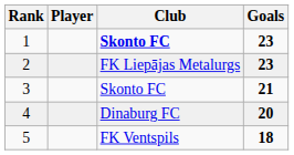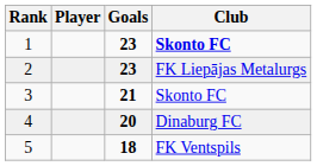 <table class="wikitable" style="text-align:center">
 <tr>
 <th>Rank</th>
 <th>Player</th>
+<th>Goals</th>
 <th>Club</th>
-<th>Goals</th>
 </tr>
 <tr>
 <td>1</td>
 <td align="left"><strong></strong></td>
+<td><strong>23</strong></td>
 <td align="left"><strong><a href='#'>Skonto FC</a></strong></td>
-<td><strong>23</strong></td>
 </tr>
 <tr bgcolor="#F0F0F0">
 <td>2</td>
 <td align="left"><strong></strong></td>
+<td><strong>23</strong></td>
 <td align="left"><a href='#'>FK Liepājas Metalurgs</a></td>
-<td><strong>23</strong></td>
 </tr>
 <tr>
 <td>3</td>
 <td align="left"></td>
+<td><strong>21</strong></td>
 <td align="left"><a href='#'>Skonto FC</a></td>
-<td><strong>21</strong></td>
 </tr>
 <tr bgcolor="#F0F0F0">
 <td>4</td>
 <td align="left"></td>
+<td><strong>20</strong></td>
 <td align="left"><a href='#'>Dinaburg FC</a></td>
-<td><strong>20</strong></td>
 </tr>
 <tr>
 <td>5</td>
 <td align="left"></td>
+<td><strong>18</strong></td>
 <td align="left"><a href='#'>FK Ventspils</a></td>
-<td><strong>18</strong></td>
 </tr>
 </table>
